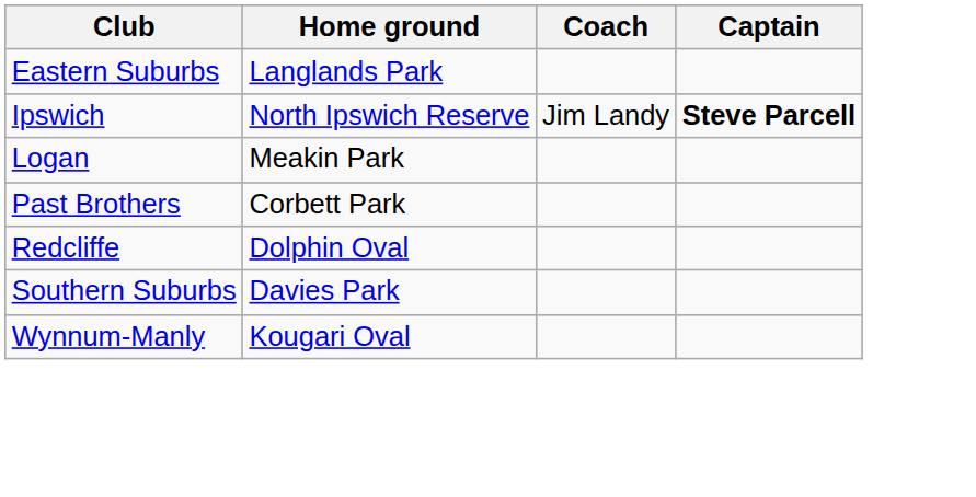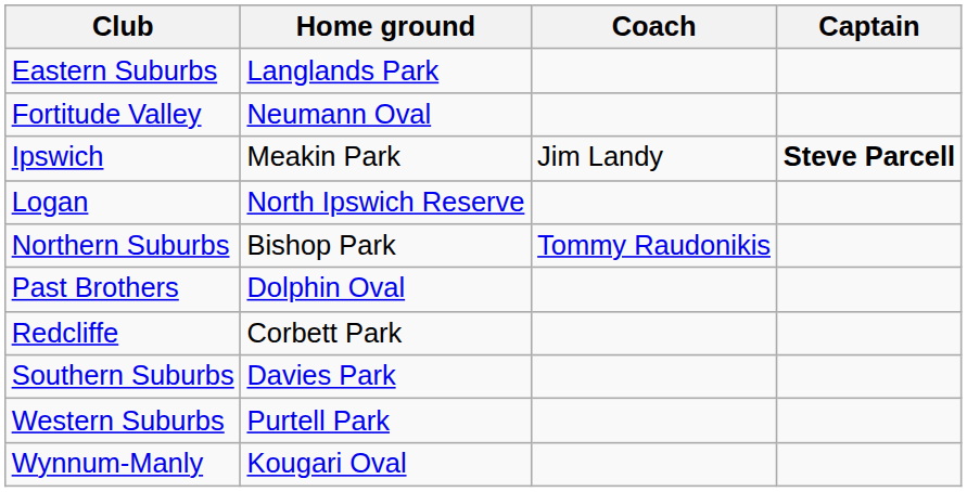 <table class="wikitable sortable">
 <tr>
 <th>Club</th>
 <th>Home ground</th>
 <th>Coach</th>
 <th>Captain</th>
 </tr>
 <tr>
 <td> <a href='#'>Eastern Suburbs</a></td>
 <td><a href='#'>Langlands Park</a></td>
 <td></td>
 <td></td>
 </tr>
 <tr>
+<td> <a href='#'>Fortitude Valley</a></td>
+<td><a href='#'>Neumann Oval</a></td>
+<td></td>
+<td></td>
+</tr>
+<tr>
 <td> <a href='#'>Ipswich</a></td>
-<td><a href='#'>North Ipswich Reserve</a></td>
+<td>Meakin Park</td>
 <td>Jim Landy</td>
 <td><strong>Steve Parcell</strong></td>
 </tr>
 <tr>
 <td> <a href='#'>Logan</a></td>
-<td>Meakin Park</td>
+<td><a href='#'>North Ipswich Reserve</a></td>
+<td></td>
+</tr>
+<tr>
+<td> <a href='#'>Northern Suburbs</a></td>
+<td>Bishop Park</td>
+<td><a href='#'>Tommy Raudonikis</a></td>
 <td></td>
 </tr>
 <tr>
 <td> <a href='#'>Past Brothers</a></td>
-<td>Corbett Park</td>
+<td><a href='#'>Dolphin Oval</a></td>
 <td></td>
 <td></td>
 </tr>
 <tr>
 <td> <a href='#'>Redcliffe</a></td>
-<td><a href='#'>Dolphin Oval</a></td>
+<td>Corbett Park</td>
 <td></td>
 <td></td>
 </tr>
 <tr>
 <td> <a href='#'>Southern Suburbs</a></td>
 <td><a href='#'>Davies Park</a></td>
 <td></td>
 <td></td>
 </tr>
 <tr>
+<td> <a href='#'>Western Suburbs</a></td>
+<td><a href='#'>Purtell Park</a></td>
+<td></td>
+<td></td>
+</tr>
+<tr>
 <td> <a href='#'>Wynnum-Manly</a></td>
 <td><a href='#'>Kougari Oval</a></td>
 <td></td>
 <td></td>
 </tr>
 </table>
